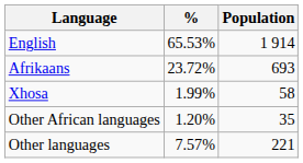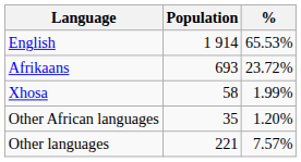 <table class="wikitable" style="font-size: 95%; text-align: right">
 <tr>
 <th>Language</th>
+<th>Population</th>
 <th>%</th>
-<th>Population</th>
 </tr>
 <tr>
 <td align=left><a href='#'>English</a></td>
+<td>1 914</td>
 <td>65.53%</td>
-<td>1 914</td>
 </tr>
 <tr>
 <td align=left><a href='#'>Afrikaans</a></td>
+<td>693</td>
 <td>23.72%</td>
-<td>693</td>
 </tr>
 <tr>
 <td align=left><a href='#'>Xhosa</a></td>
+<td>58</td>
 <td>1.99%</td>
-<td>58</td>
 </tr>
 <tr>
 <td align=left>Other African languages</td>
+<td>35</td>
 <td>1.20%</td>
-<td>35</td>
 </tr>
 <tr>
 <td align=left>Other languages</td>
+<td>221</td>
 <td>7.57%</td>
-<td>221</td>
 </tr>
 </table>
